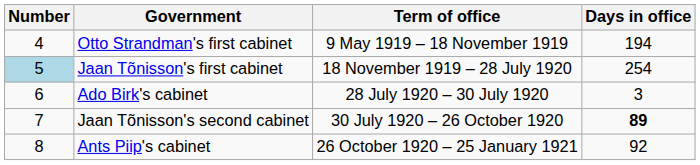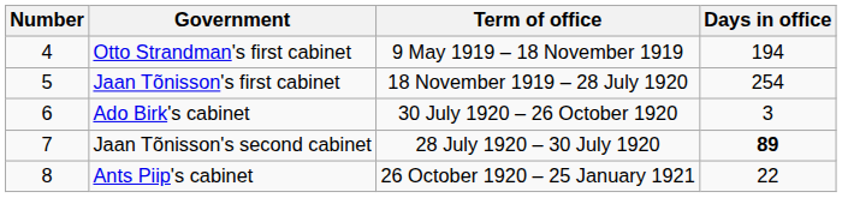 <table class="wikitable sortable" style="text-align:center">
 <tr>
 <th>Number</th>
 <th>Government</th>
 <th>Term of office</th>
 <th>Days in office</th>
 </tr>
 <tr>
 <td>4</td>
 <td align=left><a href='#'>Otto Strandman</a>'s first cabinet</td>
 <td>9 May 1919 – 18 November 1919</td>
 <td>194</td>
 </tr>
 <tr>
-<td style="background: lightblue;">5</td>
+<td>5</td>
 <td align=left><a href='#'>Jaan Tõnisson</a>'s first cabinet</td>
 <td>18 November 1919 – 28 July 1920</td>
 <td>254</td>
 </tr>
 <tr>
 <td>6</td>
 <td align=left><a href='#'>Ado Birk</a>'s cabinet</td>
-<td>28 July 1920 – 30 July 1920</td>
+<td>30 July 1920 – 26 October 1920</td>
 <td>3</td>
 </tr>
 <tr>
 <td>7</td>
 <td align=left>Jaan Tõnisson's second cabinet</td>
-<td>30 July 1920 – 26 October 1920</td>
+<td>28 July 1920 – 30 July 1920</td>
 <td><strong>89</strong></td>
 </tr>
 <tr>
 <td>8</td>
 <td align=left><a href='#'>Ants Piip</a>'s cabinet</td>
 <td>26 October 1920 – 25 January 1921</td>
-<td>92</td>
+<td>22</td>
 </tr>
 </table>
